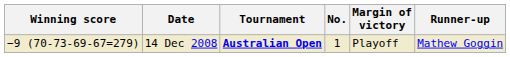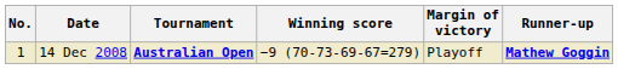 <table class="wikitable" style="font-size:95%;">
 <tr>
-<th>Winning score</th>
+<th>No.</th>
 <th>Date</th>
 <th>Tournament</th>
-<th>No.</th>
+<th>Winning score</th>
 <th>Margin of<br>victory</th>
 <th>Runner-up</th>
 </tr>
 <tr style="background:#f2ecce;">
-<td>−9 (70-73-69-67=279)</td>
+<td align=center>1</td>
 <td align=right>14 Dec <a href='#'>2008</a></td>
 <td><strong><a href='#'>Australian Open</a></strong></td>
-<td align=center>1</td>
+<td>−9 (70-73-69-67=279)</td>
 <td>Playoff</td>
-<td> <a href='#'>Mathew Goggin</a></td>
+<td><strong> <a href='#'>Mathew Goggin</a></strong></td>
 </tr>
 </table>
